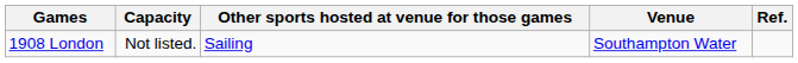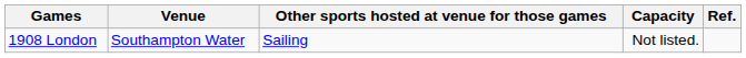 <table class="wikitable sortable" width=780px>
 <tr>
 <th>Games</th>
+<th>Venue</th>
+<th>Other sports hosted at venue for those games</th>
 <th>Capacity</th>
-<th>Other sports hosted at venue for those games</th>
-<th>Venue</th>
 <th>Ref.</th>
 </tr>
 <tr>
 <td><a href='#'>1908 London</a></td>
+<td><a href='#'>Southampton Water</a></td>
+<td><a href='#'>Sailing</a></td>
 <td align="right">Not listed.</td>
-<td><a href='#'>Sailing</a></td>
-<td><a href='#'>Southampton Water</a></td>
 <td align=center></td>
 </tr>
 </table>
